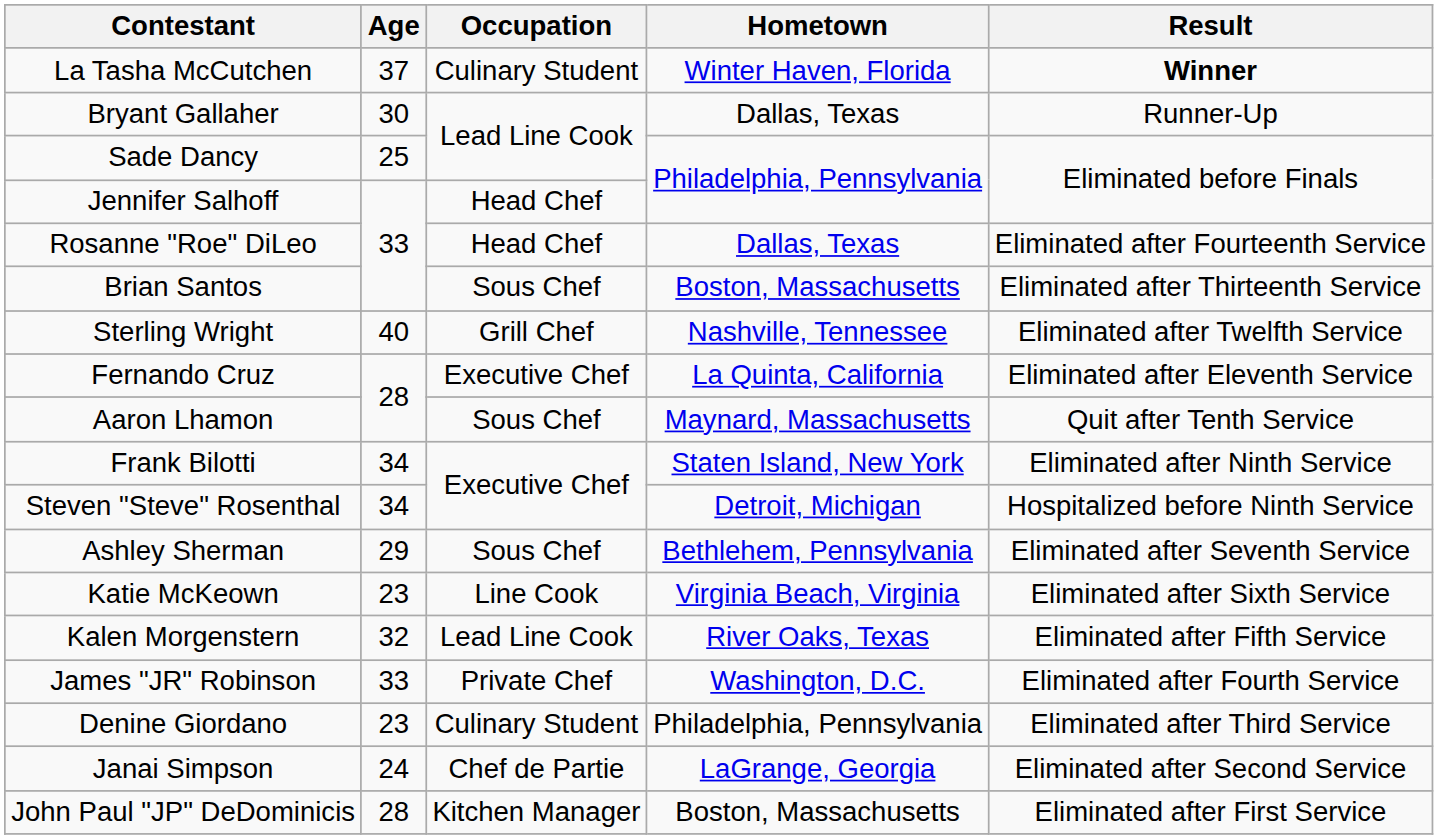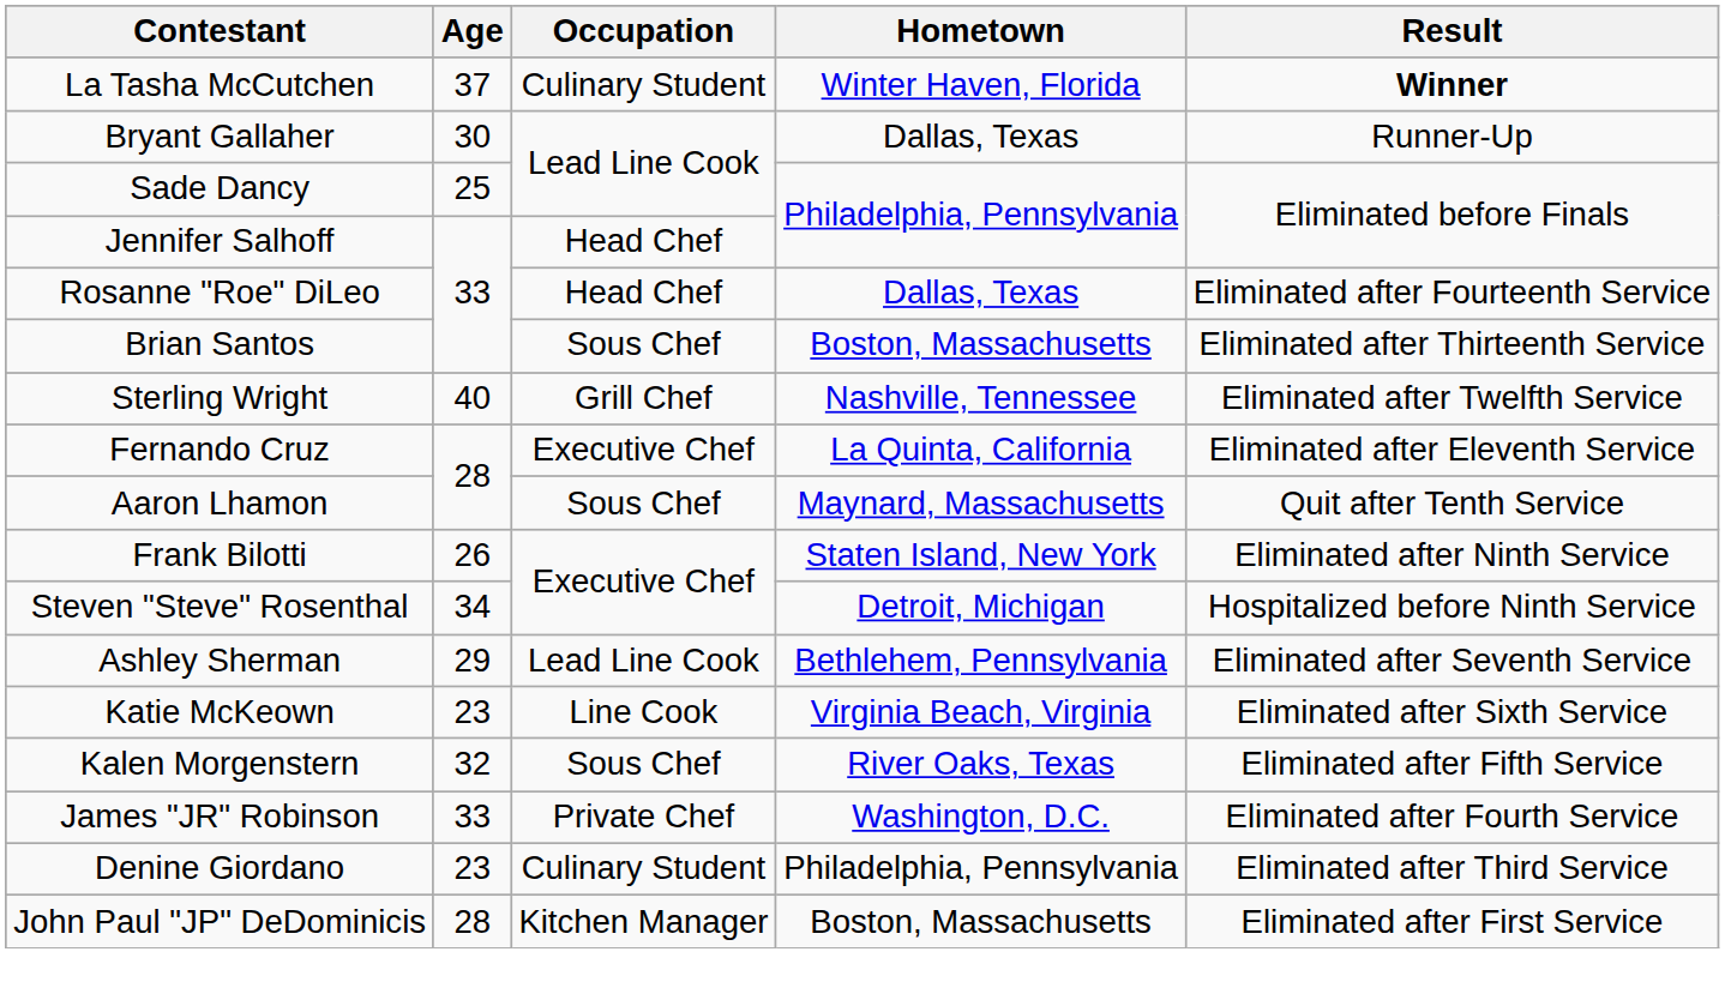 <table class="wikitable sortable plainrowheaders" style=text-align:center>
 <tr>
 <th scope="col">Contestant</th>
 <th scope="col">Age</th>
 <th scope="col">Occupation</th>
 <th scope="col">Hometown</th>
 <th scope="col">Result</th>
 </tr>
 <tr>
 <td scope="row">La Tasha McCutchen</td>
 <td style="text-align:center;">37</td>
 <td>Culinary Student</td>
 <td><a href='#'>Winter Haven, Florida</a></td>
 <td><strong>Winner</strong></td>
 </tr>
 <tr>
 <td scope="row">Bryant Gallaher</td>
 <td style="text-align:center;">30</td>
 <td rowspan=2>Lead Line Cook</td>
 <td>Dallas, Texas</td>
 <td>Runner-Up</td>
 </tr>
 <tr>
 <td scope="row">Sade Dancy</td>
 <td style="text-align:center;">25</td>
 <td rowspan=2><a href='#'>Philadelphia, Pennsylvania</a></td>
 <td rowspan=2>Eliminated before Finals</td>
 </tr>
 <tr>
 <td scope="row">Jennifer Salhoff</td>
 <td style="text-align:center;" rowspan=3>33</td>
 <td>Head Chef</td>
 </tr>
 <tr>
 <td scope="row">Rosanne "Roe" DiLeo</td>
 <td>Head Chef</td>
 <td><a href='#'>Dallas, Texas</a></td>
 <td>Eliminated after Fourteenth Service</td>
 </tr>
 <tr>
 <td scope="row">Brian Santos</td>
 <td>Sous Chef</td>
 <td><a href='#'>Boston, Massachusetts</a></td>
 <td>Eliminated after Thirteenth Service</td>
 </tr>
 <tr>
 <td scope="row">Sterling Wright</td>
 <td style="text-align:center;">40</td>
 <td>Grill Chef</td>
 <td><a href='#'>Nashville, Tennessee</a></td>
 <td>Eliminated after Twelfth Service</td>
 </tr>
 <tr>
 <td scope="row">Fernando Cruz</td>
 <td style="text-align:center;" rowspan=2>28</td>
 <td>Executive Chef</td>
 <td><a href='#'>La Quinta, California</a></td>
 <td>Eliminated after Eleventh Service</td>
 </tr>
 <tr>
 <td scope="row">Aaron Lhamon</td>
 <td>Sous Chef</td>
 <td><a href='#'>Maynard, Massachusetts</a></td>
 <td>Quit after Tenth Service</td>
 </tr>
 <tr>
 <td scope="row">Frank Bilotti</td>
-<td style="text-align:center;">34</td>
+<td style="text-align:center;">26</td>
 <td rowspan=2>Executive Chef</td>
 <td><a href='#'>Staten Island, New York</a></td>
 <td>Eliminated after Ninth Service</td>
 </tr>
 <tr>
 <td scope="row">Steven "Steve" Rosenthal</td>
 <td style="text-align:center;">34</td>
 <td><a href='#'>Detroit, Michigan</a></td>
 <td>Hospitalized before Ninth Service</td>
 </tr>
 <tr>
 <td scope="row">Ashley Sherman</td>
 <td style="text-align:center;">29</td>
-<td>Sous Chef</td>
+<td>Lead Line Cook</td>
 <td><a href='#'>Bethlehem, Pennsylvania</a></td>
 <td>Eliminated after Seventh Service</td>
 </tr>
 <tr>
 <td scope="row">Katie McKeown</td>
 <td style="text-align:center;">23</td>
 <td>Line Cook</td>
 <td><a href='#'>Virginia Beach, Virginia</a></td>
 <td>Eliminated after Sixth Service</td>
 </tr>
 <tr>
 <td scope="row">Kalen Morgenstern</td>
 <td style="text-align:center;">32</td>
-<td>Lead Line Cook</td>
+<td>Sous Chef</td>
 <td><a href='#'>River Oaks, Texas</a></td>
 <td>Eliminated after Fifth Service</td>
 </tr>
 <tr>
 <td scope="row">James "JR" Robinson</td>
 <td style="text-align:center;">33</td>
 <td>Private Chef</td>
 <td><a href='#'>Washington, D.C.</a></td>
 <td>Eliminated after Fourth Service</td>
 </tr>
 <tr>
 <td scope="row">Denine Giordano</td>
 <td style="text-align:center;">23</td>
 <td>Culinary Student</td>
 <td>Philadelphia, Pennsylvania</td>
 <td>Eliminated after Third Service</td>
 </tr>
 <tr>
-<td scope="row">Janai Simpson</td>
-<td style="text-align:center;">24</td>
-<td>Chef de Partie</td>
-<td><a href='#'>LaGrange, Georgia</a></td>
-<td>Eliminated after Second Service</td>
-</tr>
-<tr>
 <td scope="row">John Paul "JP" DeDominicis</td>
 <td style="text-align:center;">28</td>
 <td>Kitchen Manager</td>
 <td>Boston, Massachusetts</td>
 <td>Eliminated after First Service</td>
 </tr>
 </table>
